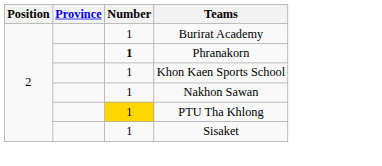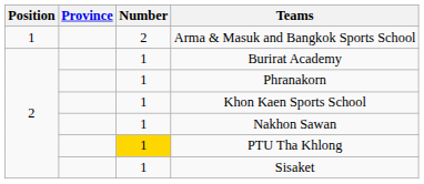 <table class="wikitable">
 <tr>
 <th>Position</th>
 <th><a href='#'>Province</a></th>
 <th>Number</th>
 <th>Teams</th>
+</tr>
+<tr>
+<td align=center rowspan="1">1</td>
+<td></td>
+<td align=center>2</td>
+<td align=center>Arma & Masuk and Bangkok Sports School</td>
 </tr>
 <tr>
 <td align=center rowspan="6">2</td>
 <td></td>
 <td align=center>1</td>
 <td align=center>Burirat Academy</td>
 </tr>
 <tr>
 <td></td>
-<td align=center><strong>1</strong></td>
+<td align=center>1</td>
 <td align=center>Phranakorn</td>
 </tr>
 <tr>
 <td></td>
 <td align=center>1</td>
 <td align=center>Khon Kaen Sports School</td>
 </tr>
 <tr>
 <td></td>
 <td align=center>1</td>
 <td align=center>Nakhon Sawan</td>
 </tr>
 <tr>
 <td></td>
 <td align=center style="background: gold;">1</td>
 <td align=center>PTU Tha Khlong</td>
 </tr>
 <tr>
 <td></td>
 <td align=center>1</td>
 <td align=center>Sisaket</td>
 </tr>
 </table>
